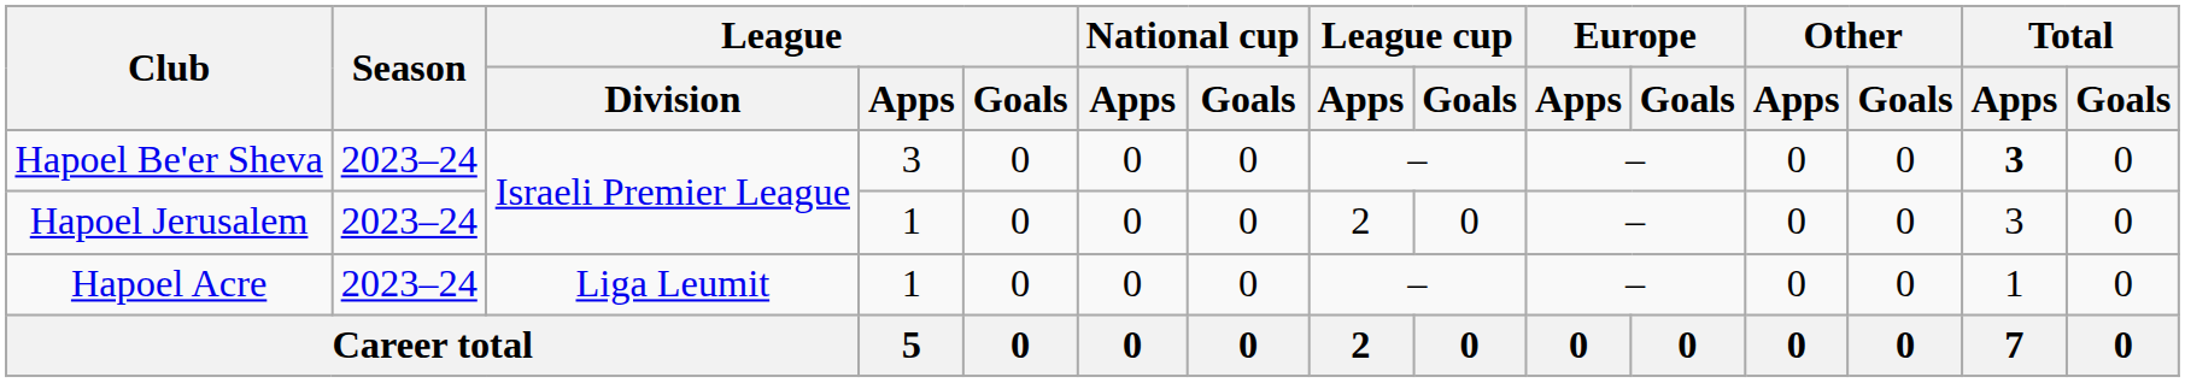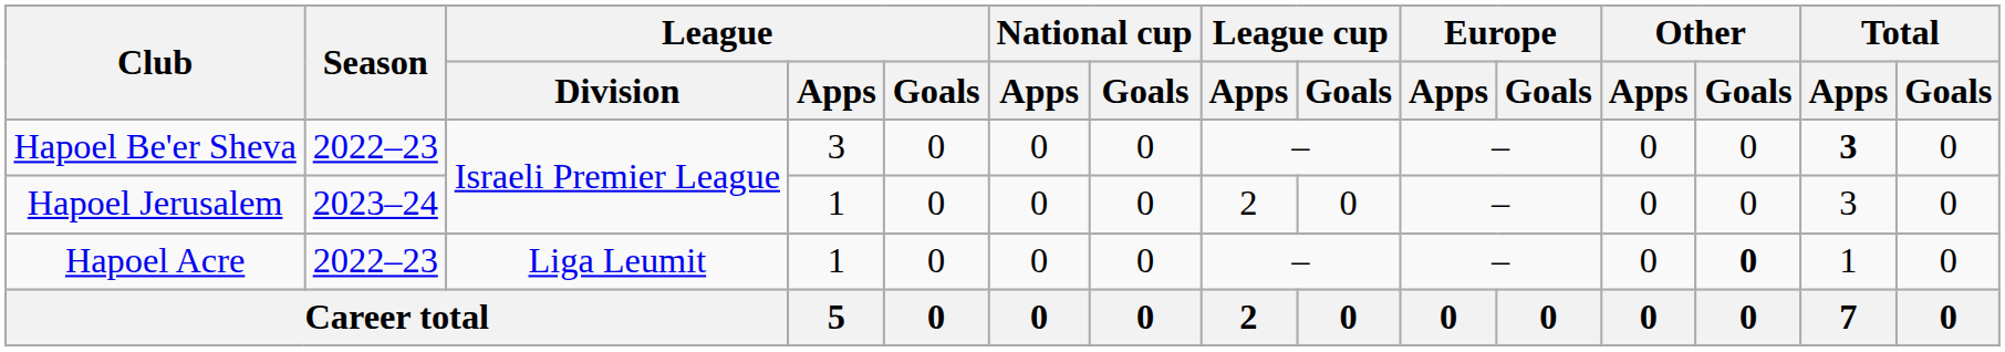 <table class="wikitable" style="text-align:center">
 <tr>
 <th rowspan="2">Club</th>
 <th rowspan="2">Season</th>
 <th colspan="3">League</th>
 <th colspan="2">National cup</th>
 <th colspan="2">League cup</th>
 <th colspan="2">Europe</th>
 <th colspan="2">Other</th>
 <th colspan="2">Total</th>
 </tr>
 <tr>
 <th>Division</th>
 <th>Apps</th>
 <th>Goals</th>
 <th>Apps</th>
 <th>Goals</th>
 <th>Apps</th>
 <th>Goals</th>
 <th>Apps</th>
 <th>Goals</th>
 <th>Apps</th>
 <th>Goals</th>
 <th>Apps</th>
 <th>Goals</th>
 </tr>
 <tr>
 <td><a href='#'>Hapoel Be'er Sheva</a></td>
-<td><a href='#'>2023–24</a></td>
+<td><a href='#'>2022–23</a></td>
 <td rowspan="2"><a href='#'>Israeli Premier League</a></td>
 <td>3</td>
 <td>0</td>
 <td>0</td>
 <td>0</td>
 <td colspan="2">–</td>
 <td colspan="2">–</td>
 <td>0</td>
 <td>0</td>
 <td><strong>3</strong></td>
 <td>0</td>
 </tr>
 <tr>
 <td><a href='#'>Hapoel Jerusalem</a></td>
 <td><a href='#'>2023–24</a></td>
 <td>1</td>
 <td>0</td>
 <td>0</td>
 <td>0</td>
 <td>2</td>
 <td>0</td>
 <td colspan="2">–</td>
 <td>0</td>
 <td>0</td>
 <td>3</td>
 <td>0</td>
 </tr>
 <tr>
 <td><a href='#'>Hapoel Acre</a></td>
-<td><a href='#'>2023–24</a></td>
+<td><a href='#'>2022–23</a></td>
 <td rowspan="1"><a href='#'>Liga Leumit</a></td>
 <td>1</td>
 <td>0</td>
 <td>0</td>
 <td>0</td>
 <td colspan="2">–</td>
 <td colspan="2">–</td>
 <td>0</td>
-<td>0</td>
+<td><strong>0</strong></td>
 <td>1</td>
 <td>0</td>
 </tr>
 <tr>
 <th colspan="3">Career total</th>
 <th>5</th>
 <th>0</th>
 <th>0</th>
 <th>0</th>
 <th>2</th>
 <th>0</th>
 <th>0</th>
 <th>0</th>
 <th>0</th>
 <th>0</th>
 <th>7</th>
 <th>0</th>
 </tr>
 </table>
